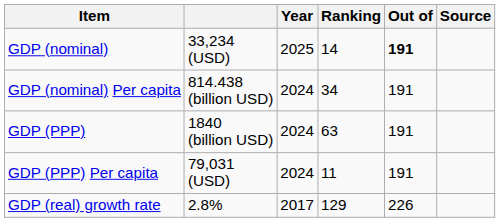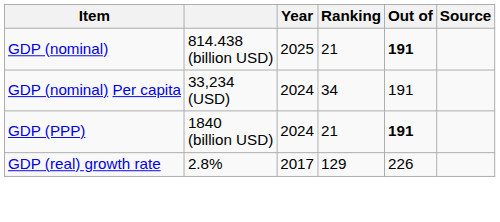 <table class="wikitable">
 <tr>
 <th>Item</th>
 <th></th>
 <th>Year</th>
 <th>Ranking</th>
 <th>Out of</th>
 <th>Source</th>
 </tr>
 <tr>
 <td><a href='#'>GDP (nominal)</a></td>
-<td>33,234<br>(USD)</td>
+<td>814.438<br>(billion USD)</td>
 <td>2025</td>
-<td>14</td>
+<td>21</td>
 <td><strong>191</strong></td>
 <td></td>
 </tr>
 <tr>
 <td><a href='#'>GDP (nominal)</a> <a href='#'>Per capita</a></td>
-<td>814.438<br>(billion USD)</td>
+<td>33,234<br>(USD)</td>
 <td>2024</td>
 <td>34</td>
 <td>191</td>
 <td></td>
 </tr>
 <tr>
 <td><a href='#'>GDP (PPP)</a></td>
 <td>1840<br>(billion USD)</td>
 <td>2024</td>
-<td>63</td>
-<td>191</td>
-<td></td>
-</tr>
-<tr>
-<td><a href='#'>GDP (PPP)</a> <a href='#'>Per capita</a></td>
-<td>79,031<br>(USD)</td>
-<td>2024</td>
-<td>11</td>
-<td>191</td>
+<td>21</td>
+<td><strong>191</strong></td>
 <td></td>
 </tr>
 <tr>
 <td><a href='#'>GDP (real) growth rate</a></td>
 <td>2.8%</td>
 <td>2017</td>
 <td>129</td>
 <td>226</td>
 <td></td>
 </tr>
 </table>
